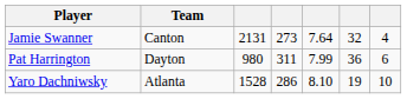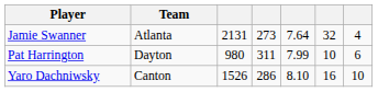 <table class="wikitable" style="text-align:center">
 <tr>
 <th width=150>Player</th>
 <th width=100>Team</th>
 <th width=36></th>
 <th width=28></th>
 <th width=36></th>
 <th width=28></th>
 <th width=28></th>
 </tr>
 <tr align=center>
 <td align=left><a href='#'>Jamie Swanner</a></td>
-<td align=left>Canton</td>
+<td align=left>Atlanta</td>
 <td>2131</td>
 <td>273</td>
 <td>7.64</td>
 <td>32</td>
 <td>4</td>
 </tr>
 <tr align=center>
 <td align=left><a href='#'>Pat Harrington</a></td>
 <td align=left>Dayton</td>
 <td>980</td>
 <td>311</td>
 <td>7.99</td>
-<td>36</td>
+<td>10</td>
 <td>6</td>
 </tr>
 <tr align=center>
 <td align=left><a href='#'>Yaro Dachniwsky</a></td>
-<td align=left>Atlanta</td>
-<td>1528</td>
+<td align=left>Canton</td>
+<td>1526</td>
 <td>286</td>
 <td>8.10</td>
-<td>19</td>
+<td>16</td>
 <td>10</td>
 </tr>
 </table>
